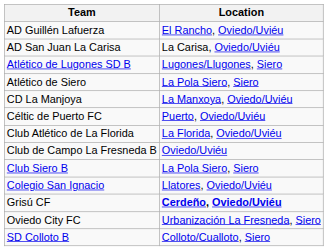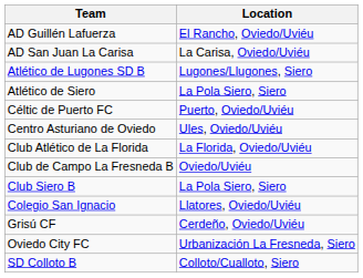 <table class="wikitable">
 <tr>
 <th>Team</th>
 <th>Location</th>
 </tr>
 <tr>
 <td>AD Guillén Lafuerza</td>
 <td><a href='#'>El Rancho</a>, <a href='#'>Oviedo/Uviéu</a></td>
 </tr>
 <tr>
 <td>AD San Juan La Carisa</td>
 <td>La Carisa, <a href='#'>Oviedo/Uviéu</a></td>
 </tr>
 <tr>
 <td><a href='#'>Atlético de Lugones SD B</a></td>
 <td><a href='#'>Lugones/Llugones</a>, <a href='#'>Siero</a></td>
 </tr>
 <tr>
 <td>Atlético de Siero</td>
 <td><a href='#'>La Pola Siero</a>, <a href='#'>Siero</a></td>
 </tr>
 <tr>
-<td>CD La Manjoya</td>
-<td><a href='#'>La Manxoya</a>, <a href='#'>Oviedo/Uviéu</a></td>
+<td>Céltic de Puerto FC</td>
+<td><a href='#'>Puerto</a>, <a href='#'>Oviedo/Uviéu</a></td>
 </tr>
 <tr>
-<td>Céltic de Puerto FC</td>
-<td><a href='#'>Puerto</a>, <a href='#'>Oviedo/Uviéu</a></td>
+<td>Centro Asturiano de Oviedo</td>
+<td><a href='#'>Ules</a>, <a href='#'>Oviedo/Uviéu</a></td>
 </tr>
 <tr>
 <td>Club Atlético de La Florida</td>
 <td><a href='#'>La Florida</a>, <a href='#'>Oviedo/Uviéu</a></td>
 </tr>
 <tr>
 <td>Club de Campo La Fresneda B</td>
 <td><a href='#'>Oviedo/Uviéu</a></td>
 </tr>
 <tr>
 <td><a href='#'>Club Siero B</a></td>
 <td><a href='#'>La Pola Siero</a>, <a href='#'>Siero</a></td>
 </tr>
 <tr>
 <td><a href='#'>Colegio San Ignacio</a></td>
 <td><a href='#'>Llatores</a>, <a href='#'>Oviedo/Uviéu</a></td>
 </tr>
 <tr>
 <td>Grisú CF</td>
-<td><strong><a href='#'>Cerdeño</a>, <a href='#'>Oviedo/Uviéu</a></strong></td>
+<td><a href='#'>Cerdeño</a>, <a href='#'>Oviedo/Uviéu</a></td>
 </tr>
 <tr>
 <td>Oviedo City FC</td>
 <td><a href='#'>Urbanización La Fresneda</a>, <a href='#'>Siero</a></td>
 </tr>
 <tr>
 <td><a href='#'>SD Colloto B</a></td>
 <td><a href='#'>Colloto/Cualloto</a>, <a href='#'>Siero</a></td>
 </tr>
 </table>
